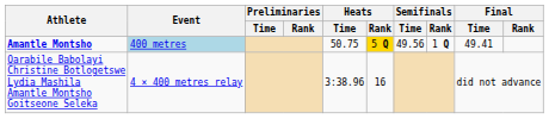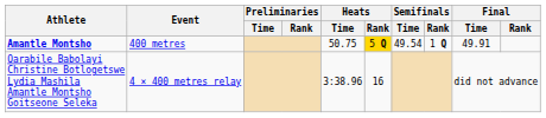 <table class=wikitable style="font-size:90%;">
 <tr>
 <th rowspan="2">Athlete</th>
 <th rowspan="2">Event</th>
 <th colspan="2">Preliminaries</th>
 <th colspan="2">Heats</th>
 <th colspan="2">Semifinals</th>
 <th colspan="2">Final</th>
 </tr>
 <tr>
 <th>Time</th>
 <th>Rank</th>
 <th>Time</th>
 <th>Rank</th>
 <th>Time</th>
 <th>Rank</th>
 <th>Time</th>
 <th>Rank</th>
 </tr>
 <tr style="border-top: single;">
 <td><strong><a href='#'>Amantle Montsho</a></strong></td>
-<td style="background: lightblue;"><a href='#'>400 metres</a></td>
+<td><a href='#'>400 metres</a></td>
 <td colspan= 2 bgcolor="wheat"></td>
 <td align=center>50.75</td>
 <td align=center style="background: gold;">5 <strong>Q</strong></td>
-<td align=center>49.56</td>
+<td align=center>49.54</td>
 <td align=center>1 <strong>Q</strong></td>
-<td align=center>49.41</td>
+<td align=center>49.91</td>
 <td align=center></td>
 </tr>
 <tr style="border-top: single;">
 <td><a href='#'>Oarabile Babolayi</a><br><a href='#'>Christine Botlogetswe</a><br><a href='#'>Lydia Mashila</a><br><a href='#'>Amantle Montsho</a><br><a href='#'>Goitseone Seleka</a></td>
 <td><a href='#'>4 × 400 metres relay</a></td>
 <td colspan= 2 bgcolor="wheat"></td>
 <td align=center>3:38.96</td>
 <td align=center>16</td>
 <td colspan= 2 bgcolor="wheat"></td>
 <td colspan=2>did not advance</td>
 </tr>
 </table>
